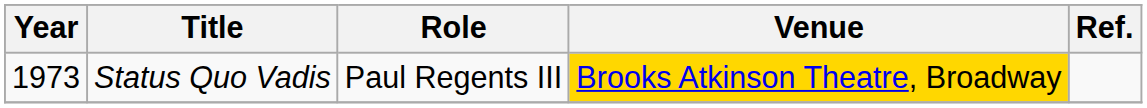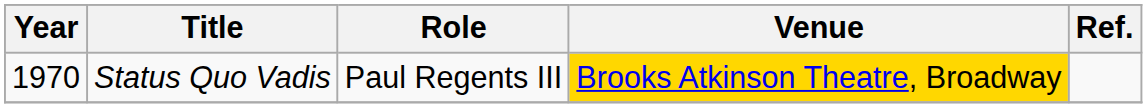 <table class="wikitable sortable">
 <tr>
 <th>Year</th>
 <th>Title</th>
 <th>Role</th>
 <th>Venue</th>
 <th class=unsortable>Ref.</th>
 </tr>
 <tr>
-<td>1973</td>
+<td>1970</td>
 <td><em>Status Quo Vadis</em></td>
 <td>Paul Regents III</td>
 <td style="background: gold;"><a href='#'>Brooks Atkinson Theatre</a>, Broadway</td>
 <td></td>
 </tr>
 <tr>
 </tr>
 </table>
